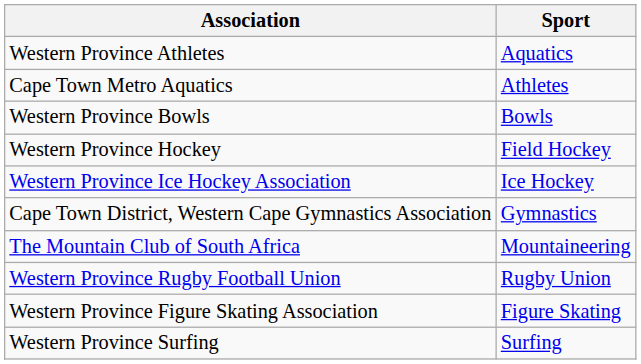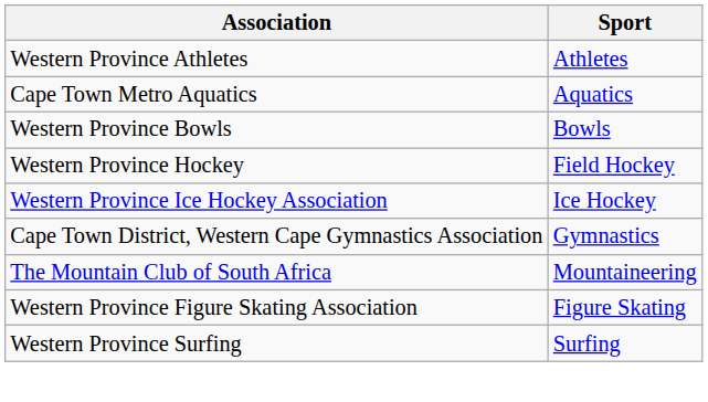 <table class="wikitable">
 <tr>
 <th>Association</th>
 <th>Sport</th>
 </tr>
 <tr>
 <td>Western Province Athletes </td>
-<td><a href='#'>Aquatics</a></td>
+<td><a href='#'>Athletes</a></td>
 </tr>
 <tr>
 <td>Cape Town Metro Aquatics </td>
-<td><a href='#'>Athletes</a></td>
+<td><a href='#'>Aquatics</a></td>
 </tr>
 <tr>
 <td>Western Province Bowls</td>
 <td><a href='#'>Bowls</a></td>
 </tr>
 <tr>
 <td>Western Province Hockey </td>
 <td><a href='#'>Field Hockey</a></td>
 </tr>
 <tr>
 <td><a href='#'>Western Province Ice Hockey Association</a></td>
 <td><a href='#'>Ice Hockey</a></td>
 </tr>
 <tr>
 <td>Cape Town District, Western Cape Gymnastics Association</td>
 <td><a href='#'>Gymnastics</a></td>
 </tr>
 <tr>
 <td><a href='#'>The Mountain Club of South Africa</a></td>
 <td><a href='#'>Mountaineering</a></td>
 </tr>
 <tr>
-<td><a href='#'>Western Province Rugby Football Union</a></td>
-<td><a href='#'>Rugby Union</a></td>
-</tr>
-<tr>
 <td>Western Province Figure Skating Association</td>
 <td><a href='#'>Figure Skating</a></td>
 </tr>
 <tr>
 <td>Western Province Surfing </td>
 <td><a href='#'>Surfing</a></td>
 </tr>
 </table>
